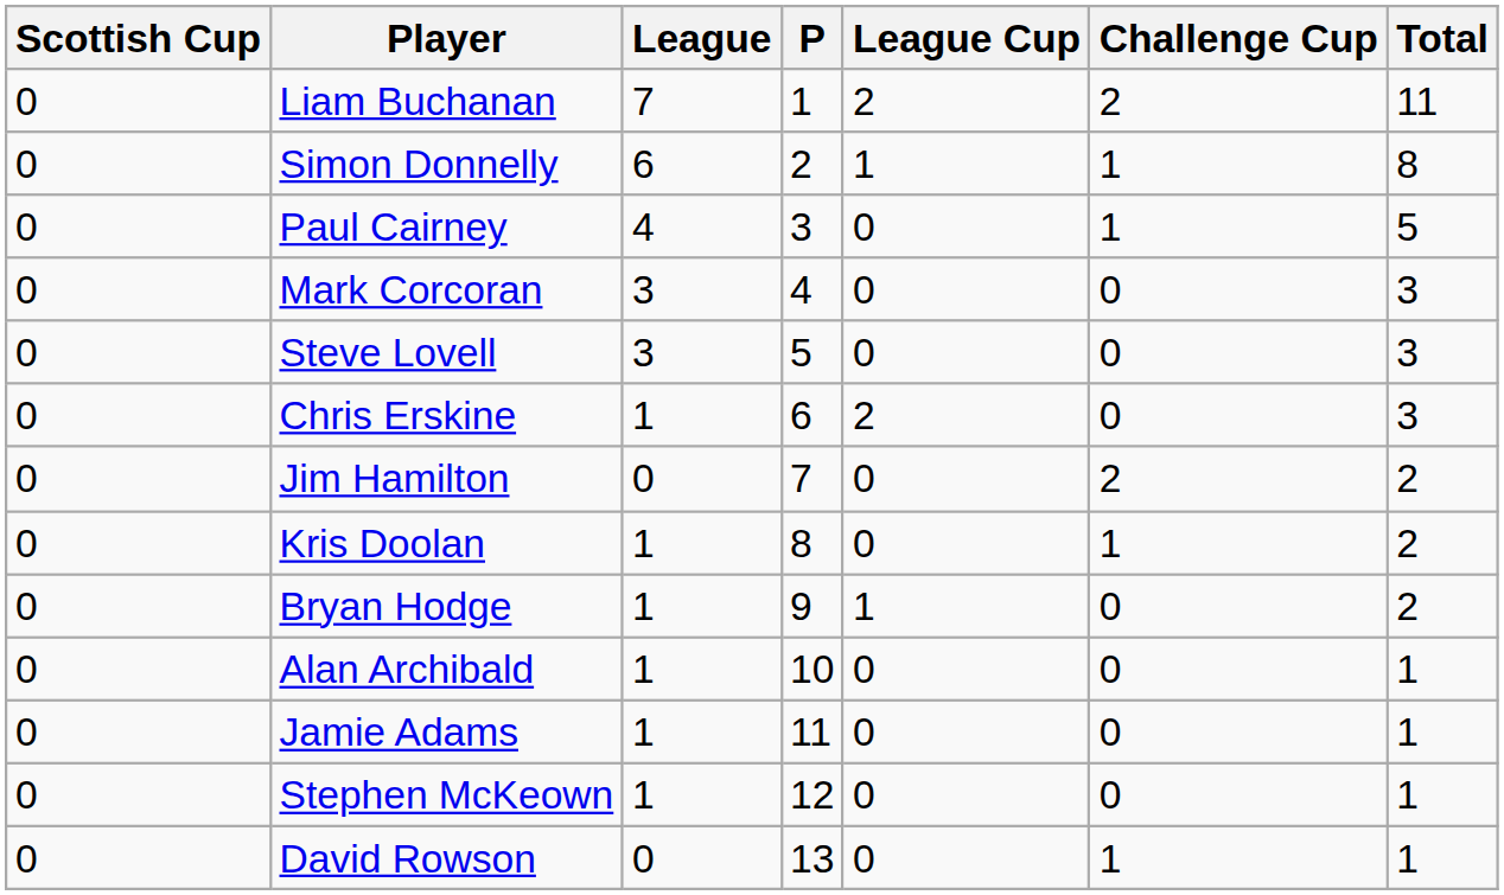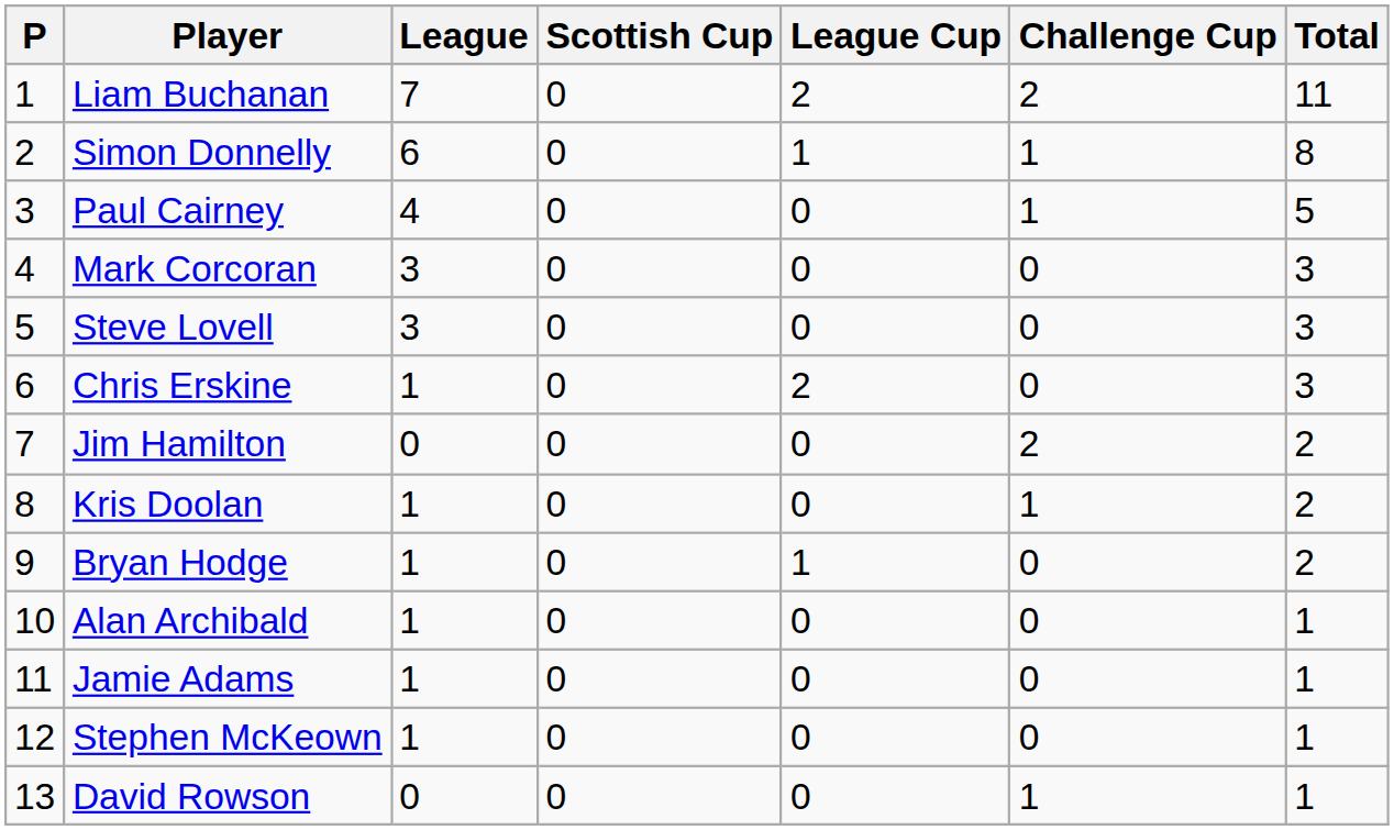 <table class="wikitable sortable" sort="Total" style="text-align:center; font-size:95%; text-align:left">
 <tr>
-<th><strong>Scottish Cup</strong></th>
+<th><strong>P</strong></th>
 <th><strong>Player</strong></th>
 <th><strong>League</strong></th>
-<th><strong>P</strong></th>
+<th><strong>Scottish Cup</strong></th>
 <th><strong>League Cup</strong></th>
 <th><strong>Challenge Cup</strong></th>
 <th><strong>Total</strong></th>
 </tr>
 <tr>
-<td>0</td>
+<td>1</td>
 <td><a href='#'>Liam Buchanan</a></td>
 <td>7</td>
-<td>1</td>
+<td>0</td>
 <td>2</td>
 <td>2</td>
 <td>11</td>
 </tr>
 <tr>
-<td>0</td>
+<td>2</td>
 <td><a href='#'>Simon Donnelly</a></td>
 <td>6</td>
-<td>2</td>
+<td>0</td>
 <td>1</td>
 <td>1</td>
 <td>8</td>
 </tr>
 <tr>
-<td>0</td>
+<td>3</td>
 <td><a href='#'>Paul Cairney</a></td>
 <td>4</td>
-<td>3</td>
+<td>0</td>
 <td>0</td>
 <td>1</td>
 <td>5</td>
 </tr>
 <tr>
-<td>0</td>
+<td>4</td>
 <td><a href='#'>Mark Corcoran</a></td>
 <td>3</td>
-<td>4</td>
+<td>0</td>
 <td>0</td>
 <td>0</td>
 <td>3</td>
 </tr>
 <tr>
-<td>0</td>
+<td>5</td>
 <td><a href='#'>Steve Lovell</a></td>
 <td>3</td>
-<td>5</td>
+<td>0</td>
 <td>0</td>
 <td>0</td>
 <td>3</td>
 </tr>
 <tr>
-<td>0</td>
+<td>6</td>
 <td><a href='#'>Chris Erskine</a></td>
 <td>1</td>
-<td>6</td>
+<td>0</td>
 <td>2</td>
 <td>0</td>
 <td>3</td>
 </tr>
 <tr>
-<td>0</td>
+<td>7</td>
 <td><a href='#'>Jim Hamilton</a></td>
 <td>0</td>
-<td>7</td>
+<td>0</td>
 <td>0</td>
 <td>2</td>
 <td>2</td>
 </tr>
 <tr>
-<td>0</td>
+<td>8</td>
 <td><a href='#'>Kris Doolan</a></td>
 <td>1</td>
-<td>8</td>
+<td>0</td>
 <td>0</td>
 <td>1</td>
 <td>2</td>
 </tr>
 <tr>
-<td>0</td>
+<td>9</td>
 <td><a href='#'>Bryan Hodge</a></td>
 <td>1</td>
-<td>9</td>
+<td>0</td>
 <td>1</td>
 <td>0</td>
 <td>2</td>
 </tr>
 <tr>
-<td>0</td>
+<td>10</td>
 <td><a href='#'>Alan Archibald</a></td>
 <td>1</td>
-<td>10</td>
+<td>0</td>
 <td>0</td>
 <td>0</td>
 <td>1</td>
 </tr>
 <tr>
-<td>0</td>
+<td>11</td>
 <td><a href='#'>Jamie Adams</a></td>
 <td>1</td>
-<td>11</td>
+<td>0</td>
 <td>0</td>
 <td>0</td>
 <td>1</td>
 </tr>
 <tr>
-<td>0</td>
+<td>12</td>
 <td><a href='#'>Stephen McKeown</a></td>
 <td>1</td>
-<td>12</td>
+<td>0</td>
 <td>0</td>
 <td>0</td>
 <td>1</td>
 </tr>
 <tr>
-<td>0</td>
+<td>13</td>
 <td><a href='#'>David Rowson</a></td>
 <td>0</td>
-<td>13</td>
+<td>0</td>
 <td>0</td>
 <td>1</td>
 <td>1</td>
 </tr>
 </table>
